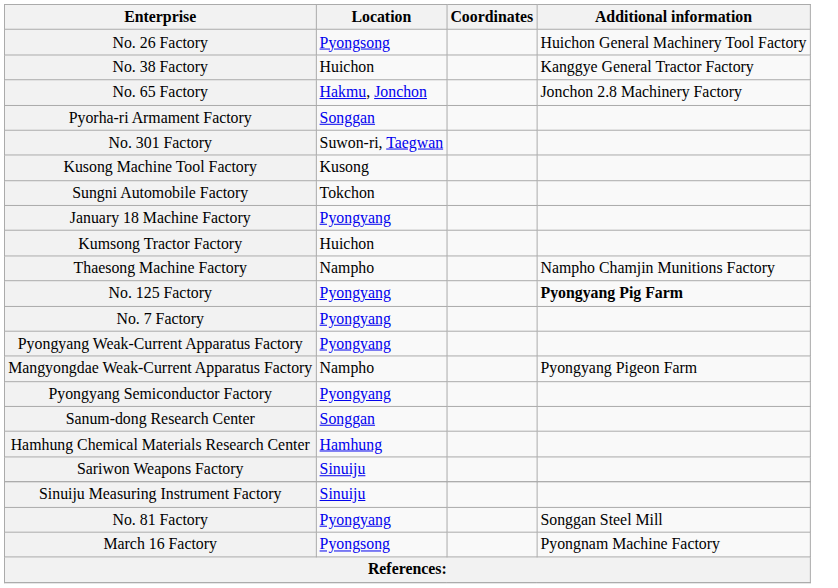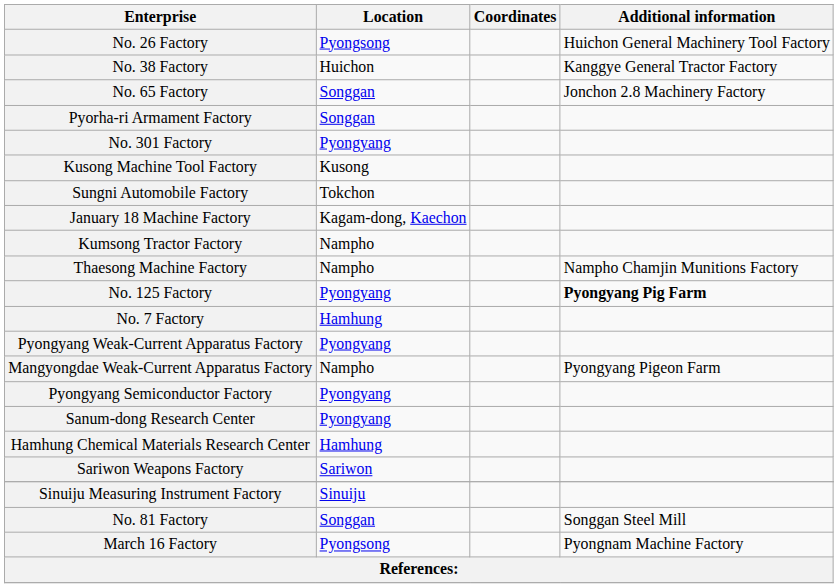 <table class="wikitable">
 <tr>
 <th scope="col">Enterprise</th>
 <th scope="col">Location</th>
 <th scope="col">Coordinates</th>
 <th scope="col">Additional information</th>
 </tr>
 <tr>
 <th scope="row" style="font-weight:normal;">No. 26 Factory</th>
 <td><a href='#'>Pyongsong</a></td>
 <td></td>
 <td>Huichon General Machinery Tool Factory</td>
 </tr>
 <tr>
 <th scope="row" style="font-weight:normal;">No. 38 Factory</th>
 <td>Huichon</td>
 <td></td>
 <td>Kanggye General Tractor Factory</td>
 </tr>
 <tr>
 <th scope="row" style="font-weight:normal;">No. 65 Factory</th>
-<td><a href='#'>Hakmu</a>, <a href='#'>Jonchon</a></td>
+<td><a href='#'>Songgan</a></td>
 <td></td>
 <td>Jonchon 2.8 Machinery Factory</td>
 </tr>
 <tr>
 <th scope="row" style="font-weight:normal;">Pyorha-ri Armament Factory</th>
 <td><a href='#'>Songgan</a></td>
 <td></td>
 <td></td>
 </tr>
 <tr>
 <th scope="row" style="font-weight:normal;">No. 301 Factory</th>
-<td>Suwon-ri, <a href='#'>Taegwan</a></td>
+<td><a href='#'>Pyongyang</a></td>
 <td></td>
 <td></td>
 </tr>
 <tr>
 <th scope="row" style="font-weight:normal;">Kusong Machine Tool Factory</th>
 <td>Kusong</td>
 <td></td>
 <td></td>
 </tr>
 <tr>
 <th scope="row" style="font-weight:normal;">Sungni Automobile Factory</th>
 <td>Tokchon</td>
 <td></td>
 <td></td>
 </tr>
 <tr>
 <th scope="row" style="font-weight:normal;">January 18 Machine Factory</th>
-<td><a href='#'>Pyongyang</a></td>
+<td>Kagam-dong, <a href='#'>Kaechon</a></td>
 <td></td>
 <td></td>
 </tr>
 <tr>
 <th scope="row" style="font-weight:normal;">Kumsong Tractor Factory</th>
-<td>Huichon</td>
+<td>Nampho</td>
 <td></td>
 <td></td>
 </tr>
 <tr>
 <th scope="row" style="font-weight:normal;">Thaesong Machine Factory</th>
 <td>Nampho</td>
 <td></td>
 <td>Nampho Chamjin Munitions Factory</td>
 </tr>
 <tr>
 <th scope="row" style="font-weight:normal;">No. 125 Factory</th>
 <td><a href='#'>Pyongyang</a></td>
 <td></td>
 <td><strong>Pyongyang Pig Farm</strong></td>
 </tr>
 <tr>
 <th scope="row" style="font-weight:normal;">No. 7 Factory</th>
-<td><a href='#'>Pyongyang</a></td>
+<td><a href='#'>Hamhung</a></td>
 <td></td>
 <td></td>
 </tr>
 <tr>
 <th scope="row" style="font-weight:normal;">Pyongyang Weak-Current Apparatus Factory</th>
 <td><a href='#'>Pyongyang</a></td>
 <td></td>
 <td></td>
 </tr>
 <tr>
 <th scope="row" style="font-weight:normal;">Mangyongdae Weak-Current Apparatus Factory</th>
 <td>Nampho</td>
 <td></td>
 <td>Pyongyang Pigeon Farm</td>
 </tr>
 <tr>
 <th scope="row" style="font-weight:normal;">Pyongyang Semiconductor Factory</th>
 <td><a href='#'>Pyongyang</a></td>
 <td></td>
 <td></td>
 </tr>
 <tr>
 <th scope="row" style="font-weight:normal;">Sanum-dong Research Center</th>
-<td><a href='#'>Songgan</a></td>
+<td><a href='#'>Pyongyang</a></td>
 <td></td>
 <td></td>
 </tr>
 <tr>
 <th scope="row" style="font-weight:normal;">Hamhung Chemical Materials Research Center</th>
 <td><a href='#'>Hamhung</a></td>
 <td></td>
 <td></td>
 </tr>
 <tr>
 <th scope="row" style="font-weight:normal;">Sariwon Weapons Factory</th>
-<td><a href='#'>Sinuiju</a></td>
+<td><a href='#'>Sariwon</a></td>
 <td></td>
 <td></td>
 </tr>
 <tr>
 </tr>
 <tr>
 <th scope="row" style="font-weight:normal;">Sinuiju Measuring Instrument Factory</th>
 <td><a href='#'>Sinuiju</a></td>
 <td></td>
 <td></td>
 </tr>
 <tr>
 <th scope="row" style="font-weight:normal;">No. 81 Factory</th>
-<td><a href='#'>Pyongyang</a></td>
+<td><a href='#'>Songgan</a></td>
 <td></td>
 <td>Songgan Steel Mill</td>
 </tr>
 <tr>
 <th scope="row" style="font-weight:normal;">March 16 Factory</th>
 <td><a href='#'>Pyongsong</a></td>
 <td></td>
 <td>Pyongnam Machine Factory</td>
 </tr>
 <tr>
 <th colspan="10" unsortable>References: </th>
 </tr>
 <tr>
 </tr>
 </table>
